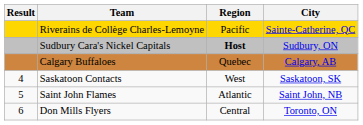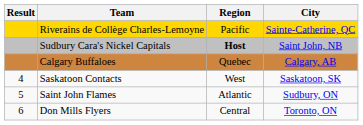 <table class="wikitable" style="text-align: center;">
 <tr>
 <th width=20>Result</th>
 <th>Team</th>
 <th width=80>Region</th>
 <th>City</th>
 </tr>
 <tr align="center" bgcolor=gold>
 <td></td>
 <td align="left">Riverains de Collège Charles-Lemoyne</td>
 <td>Pacific</td>
 <td><a href='#'>Sainte-Catherine, QC</a></td>
 </tr>
 <tr align="center" bgcolor=silver>
 <td></td>
 <td align="left">Sudbury Cara's Nickel Capitals</td>
 <td><strong>Host</strong></td>
-<td><a href='#'>Sudbury, ON</a></td>
+<td><a href='#'>Saint John, NB</a></td>
 </tr>
 <tr align="center" bgcolor=Peru>
 <td></td>
 <td align="left">Calgary Buffaloes</td>
 <td>Quebec</td>
 <td><a href='#'>Calgary, AB</a></td>
 </tr>
 <tr>
 <td>4</td>
 <td align="left">Saskatoon Contacts</td>
 <td>West</td>
 <td><a href='#'>Saskatoon, SK</a></td>
 </tr>
 <tr>
 <td>5</td>
 <td align="left">Saint John Flames</td>
 <td>Atlantic</td>
-<td><a href='#'>Saint John, NB</a></td>
+<td><a href='#'>Sudbury, ON</a></td>
 </tr>
 <tr>
 <td>6</td>
 <td align="left">Don Mills Flyers</td>
 <td>Central</td>
 <td><a href='#'>Toronto, ON</a></td>
 </tr>
 </table>
